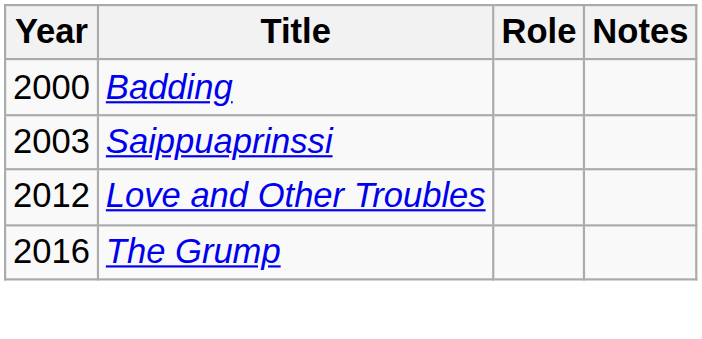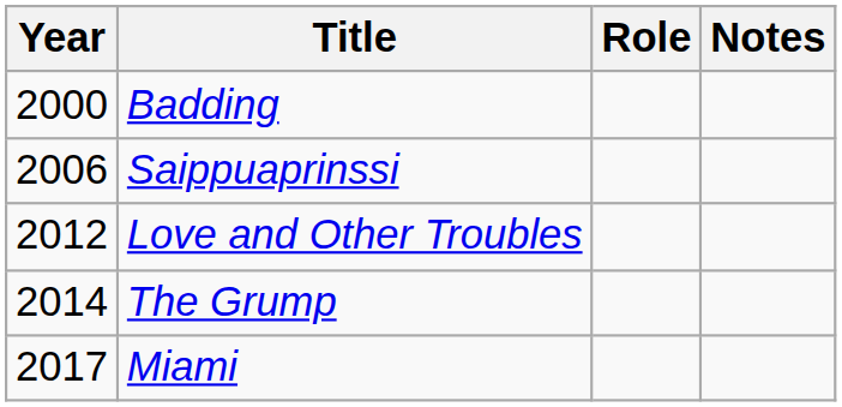 <table class="wikitable sortable">
 <tr>
 <th>Year</th>
 <th>Title</th>
 <th>Role</th>
 <th class="unsortable">Notes</th>
 </tr>
 <tr>
 <td>2000</td>
 <td><em><a href='#'>Badding</a></em></td>
 <td></td>
 <td></td>
 </tr>
 <tr>
-<td>2003</td>
+<td>2006</td>
 <td><em><a href='#'>Saippuaprinssi</a></em></td>
 <td></td>
 <td></td>
 </tr>
 <tr>
 <td>2012</td>
 <td><em><a href='#'>Love and Other Troubles</a></em></td>
 <td></td>
 <td></td>
 </tr>
 <tr>
-<td>2016</td>
+<td>2014</td>
 <td><em><a href='#'>The Grump</a></em></td>
 <td></td>
 <td></td>
 </tr>
+<tr>
+<td>2017</td>
+<td><em><a href='#'>Miami</a></em></td>
+<td></td>
+<td></td>
+</tr>
 </table>
